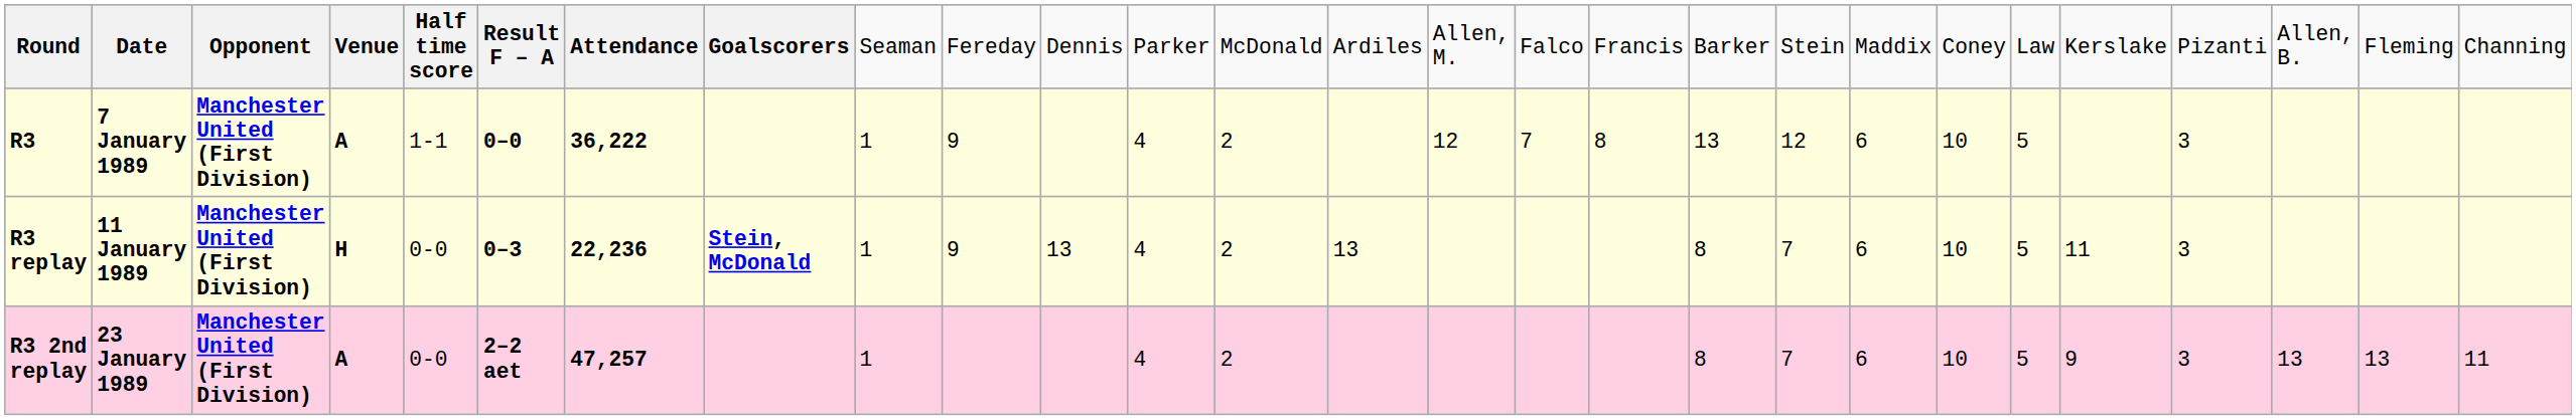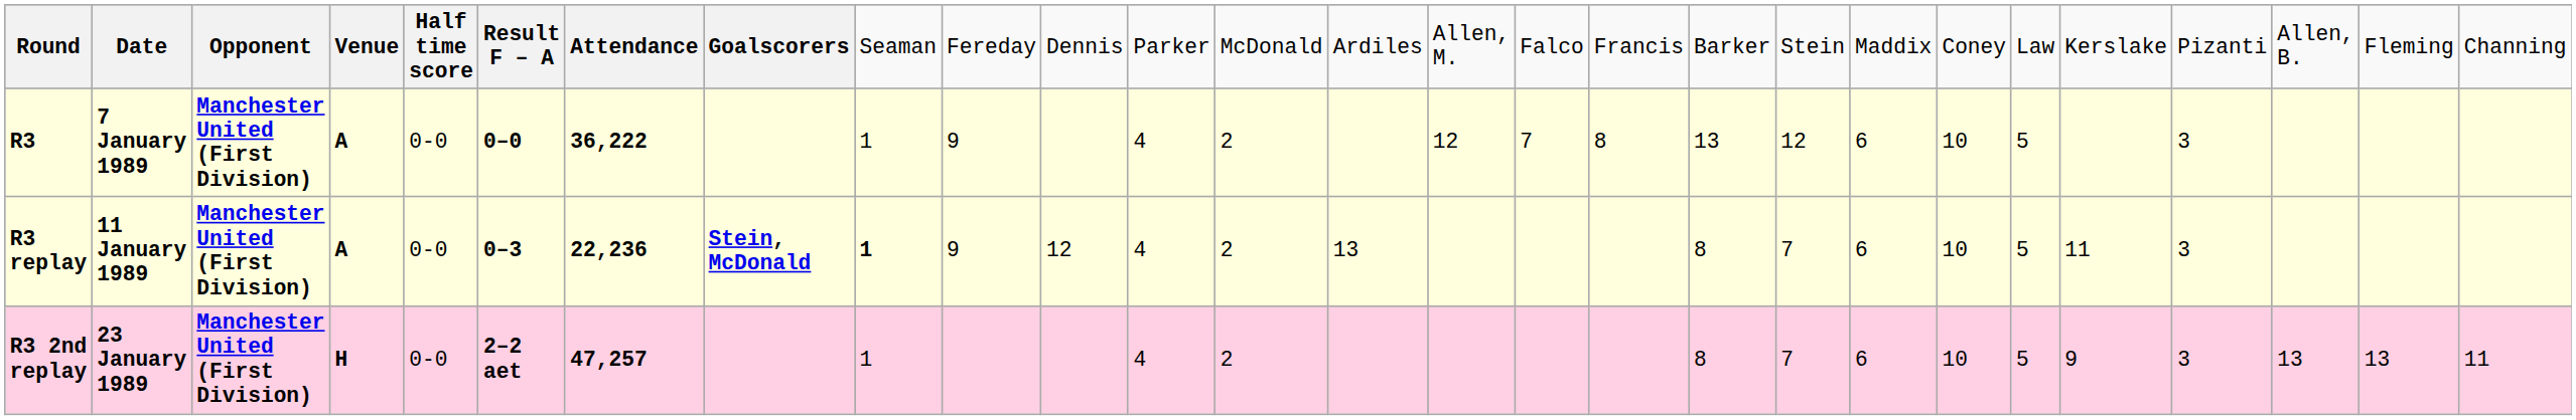 <table class="wikitable">
 <tr>
 <th>Round</th>
 <th>Date</th>
 <th>Opponent</th>
 <th>Venue</th>
 <th><strong>Half time score</strong></th>
 <th><strong>Result</strong><br><strong>F – A</strong></th>
 <th>Attendance</th>
 <th>Goalscorers</th>
 <td>Seaman</td>
 <td>Fereday</td>
 <td>Dennis</td>
 <td>Parker</td>
 <td>McDonald</td>
 <td>Ardiles</td>
 <td>Allen, M.</td>
 <td>Falco</td>
 <td>Francis</td>
 <td>Barker</td>
 <td>Stein</td>
 <td>Maddix</td>
 <td>Coney</td>
 <td>Law</td>
 <td>Kerslake</td>
 <td>Pizanti</td>
 <td>Allen, B.</td>
 <td>Fleming</td>
 <td>Channing</td>
 </tr>
 <tr style="background-color: #ffffdd;">
 <td><strong>R3</strong></td>
 <td><strong>7 January 1989</strong></td>
 <td><strong><a href='#'>Manchester United</a> (First Division)</strong></td>
 <td><strong>A</strong></td>
-<td>1-1</td>
+<td>0-0</td>
 <td><strong>0–0</strong></td>
 <td><strong>36,222</strong></td>
 <td></td>
 <td>1</td>
 <td>9</td>
 <td></td>
 <td>4</td>
 <td>2</td>
 <td></td>
 <td>12</td>
 <td>7</td>
 <td>8</td>
 <td>13</td>
 <td>12</td>
 <td>6</td>
 <td>10</td>
 <td>5</td>
 <td></td>
 <td>3</td>
 <td></td>
 <td></td>
 <td></td>
 </tr>
 <tr style="background-color: #ffffdd;">
 <td><strong>R3 replay</strong></td>
 <td><strong>11 January 1989</strong></td>
 <td><strong><a href='#'>Manchester United</a> (First Division)</strong></td>
-<td><strong>H</strong></td>
+<td><strong>A</strong></td>
 <td>0-0</td>
 <td><strong>0–3</strong></td>
 <td><strong>22,236</strong></td>
 <td><strong><a href='#'>Stein</a>, <a href='#'>McDonald</a></strong></td>
-<td>1</td>
+<td><strong>1</strong></td>
 <td>9</td>
-<td>13</td>
+<td>12</td>
 <td>4</td>
 <td>2</td>
 <td>13</td>
 <td></td>
 <td></td>
 <td></td>
 <td>8</td>
 <td>7</td>
 <td>6</td>
 <td>10</td>
 <td>5</td>
 <td>11</td>
 <td>3</td>
 <td></td>
 <td></td>
 <td></td>
 </tr>
 <tr style="background-color: #ffd0e3;">
 <td><strong>R3 2nd replay</strong></td>
 <td><strong>23 January 1989</strong></td>
 <td><strong><a href='#'>Manchester United</a> (First Division)</strong></td>
-<td><strong>A</strong></td>
+<td><strong>H</strong></td>
 <td>0-0</td>
 <td><strong>2–2 aet</strong></td>
 <td><strong>47,257</strong></td>
 <td></td>
 <td>1</td>
 <td></td>
 <td></td>
 <td>4</td>
 <td>2</td>
 <td></td>
 <td></td>
 <td></td>
 <td></td>
 <td>8</td>
 <td>7</td>
 <td>6</td>
 <td>10</td>
 <td>5</td>
 <td>9</td>
 <td>3</td>
 <td>13</td>
 <td>13</td>
 <td>11</td>
 </tr>
 </table>
